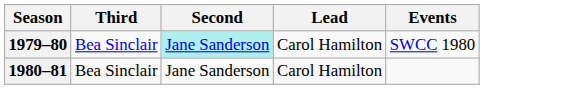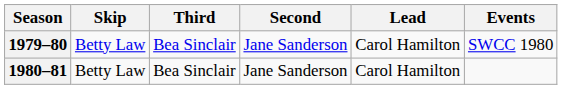 <table class="wikitable">
 <tr>
 <th scope="col">Season</th>
+<th scope="col">Skip</th>
 <th scope="col">Third</th>
 <th scope="col">Second</th>
 <th scope="col">Lead</th>
 <th scope="col">Events</th>
 </tr>
 <tr>
 <th scope="row">1979–80</th>
+<td><a href='#'>Betty Law</a></td>
 <td><a href='#'>Bea Sinclair</a></td>
-<td style="background: paleturquoise;"><a href='#'>Jane Sanderson</a></td>
+<td><a href='#'>Jane Sanderson</a></td>
 <td>Carol Hamilton</td>
 <td><a href='#'>SWCC</a> 1980 <br> </td>
 </tr>
 <tr>
 <th scope="row">1980–81</th>
+<td>Betty Law</td>
 <td>Bea Sinclair</td>
 <td>Jane Sanderson</td>
 <td>Carol Hamilton</td>
 <td> </td>
 </tr>
 </table>
